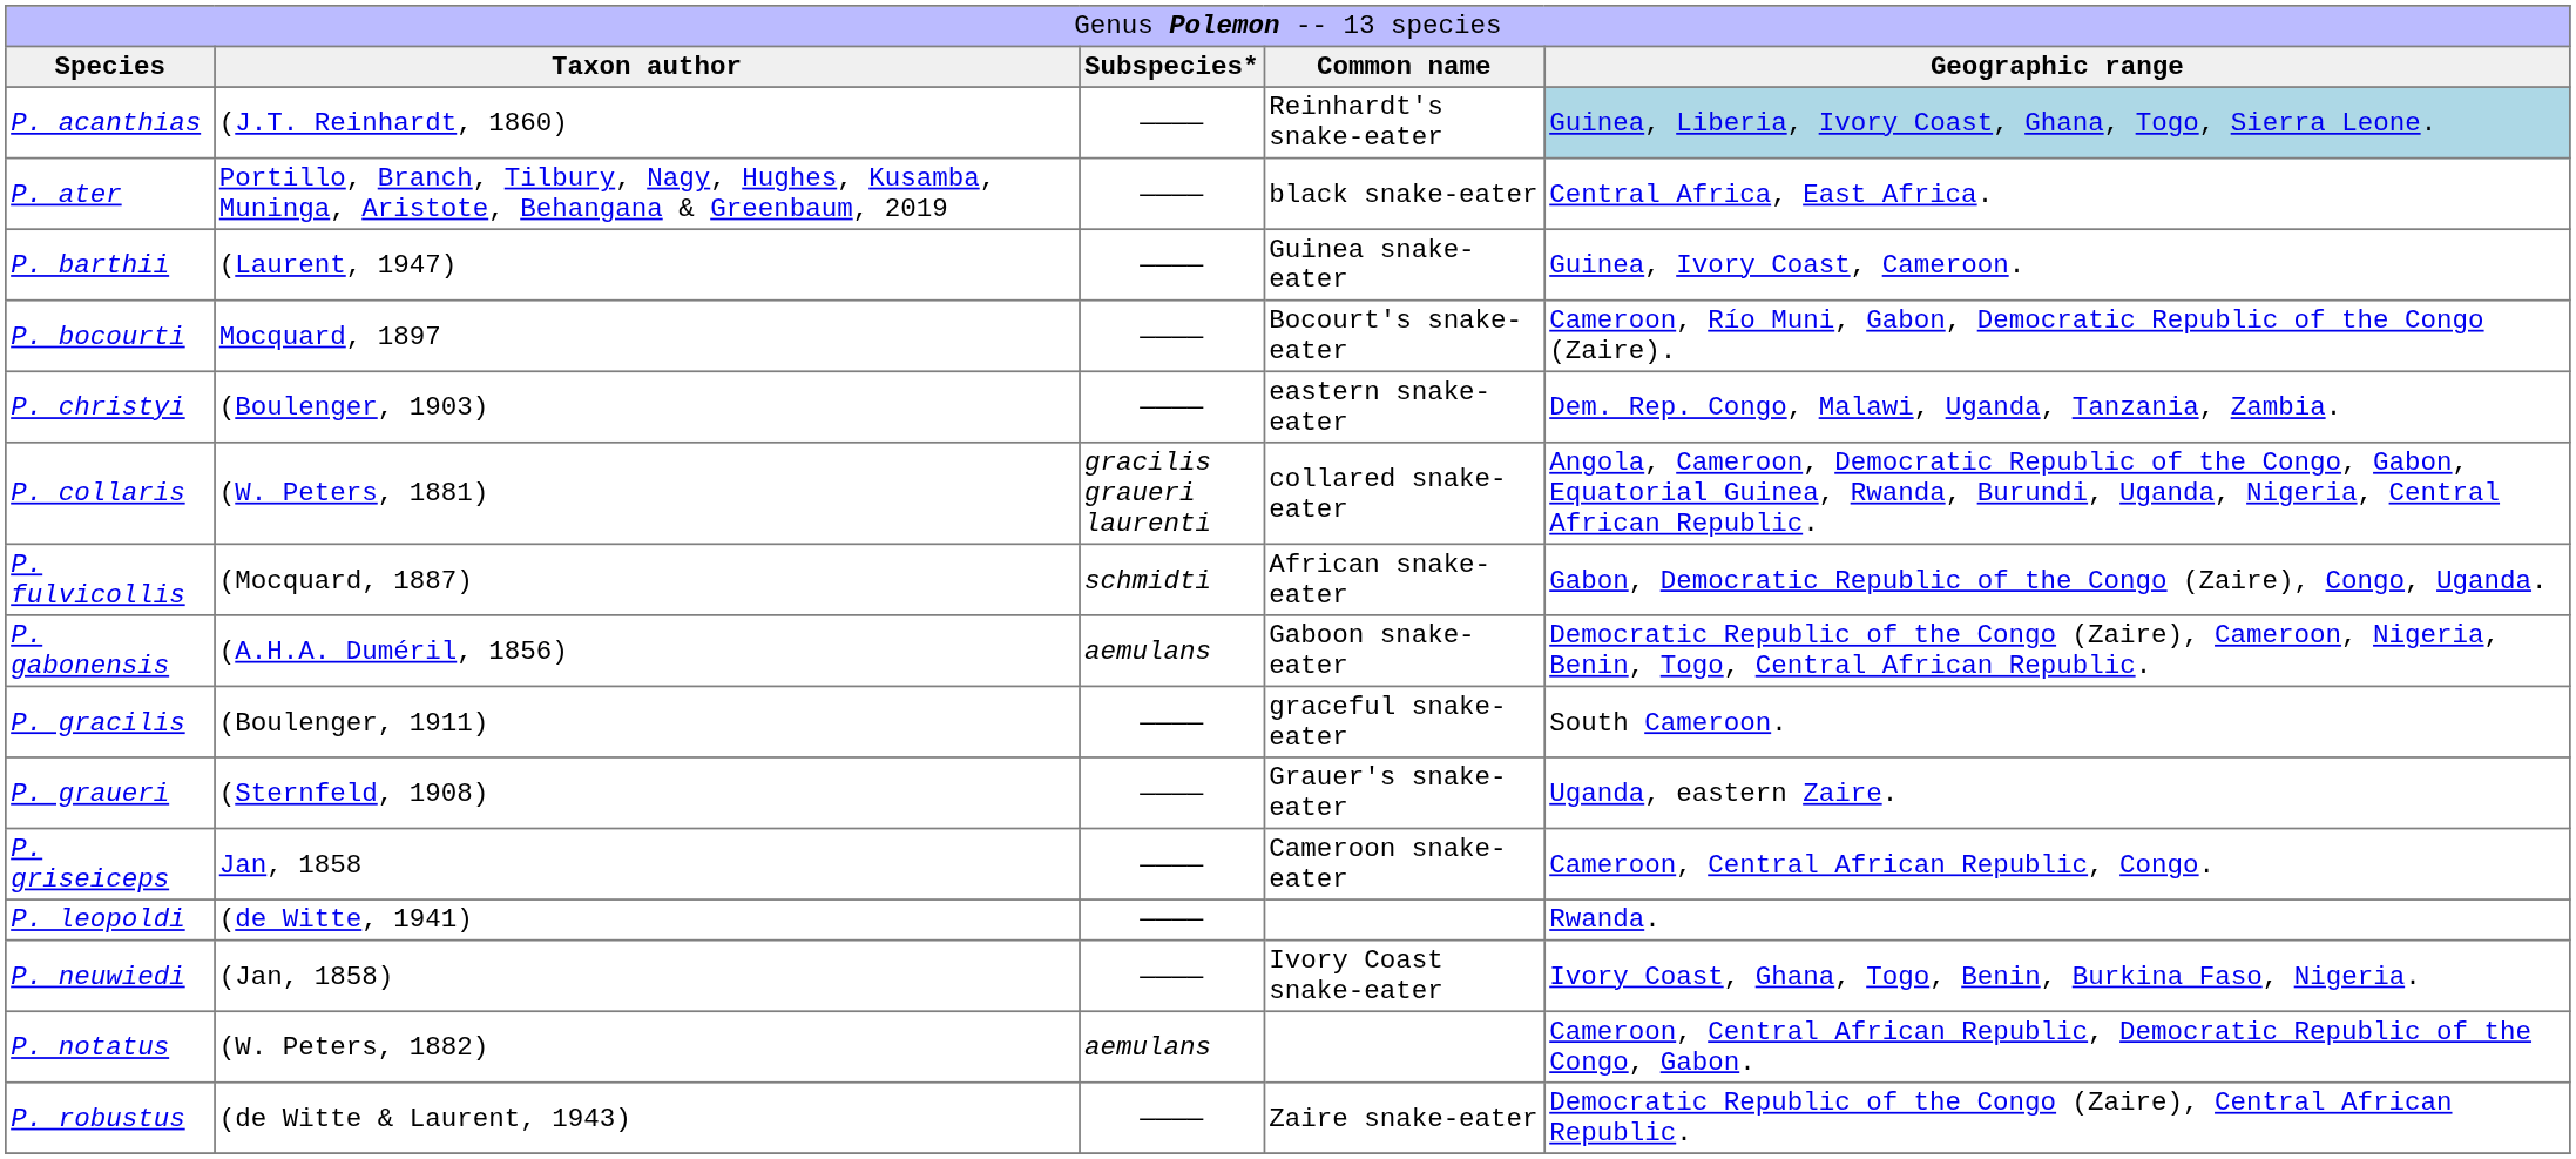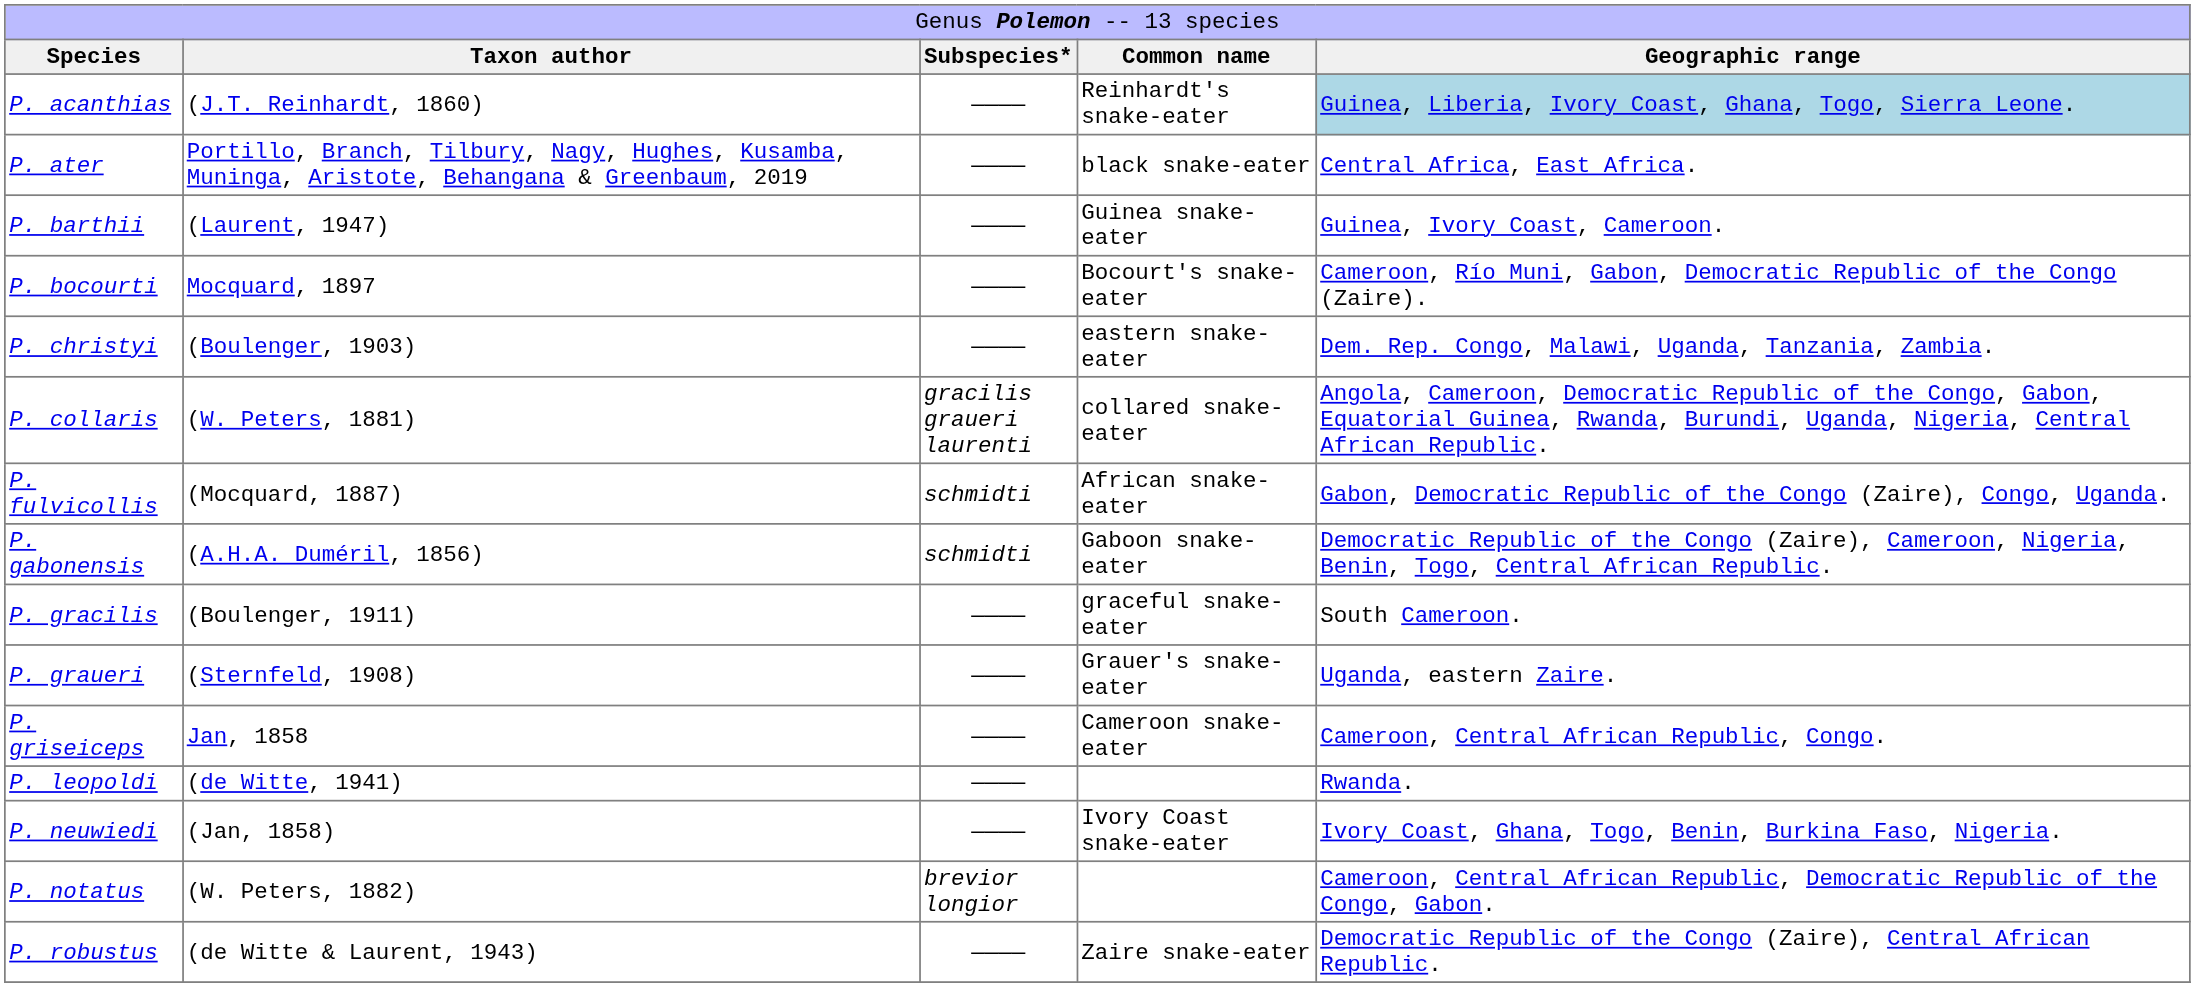 <table |cellspacing=0 cellpadding=2 border=1 style="width: 100%; border-collapse: collapse;">
 <tr>
 <td colspan="100%" align="center" bgcolor="#BBBBFF">Genus <strong><em>Polemon</em></strong> -- 13 species</td>
 </tr>
 <tr>
 <th bgcolor="#f0f0f0">Species</th>
 <th bgcolor="#f0f0f0">Taxon author</th>
 <th bgcolor="#f0f0f0">Subspecies*</th>
 <th bgcolor="#f0f0f0">Common name</th>
 <th bgcolor="#f0f0f0">Geographic range</th>
 </tr>
 <tr>
 <td><em><a href='#'>P. acanthias</a></em></td>
 <td>(<a href='#'>J.T. Reinhardt</a>, 1860)</td>
 <td align="center">————</td>
 <td>Reinhardt's snake-eater</td>
 <td style="background: lightblue; width:40%"><a href='#'>Guinea</a>, <a href='#'>Liberia</a>, <a href='#'>Ivory Coast</a>, <a href='#'>Ghana</a>, <a href='#'>Togo</a>, <a href='#'>Sierra Leone</a>.</td>
 </tr>
 <tr>
 <td><em><a href='#'>P. ater</a></em></td>
 <td><a href='#'>Portillo</a>, <a href='#'>Branch</a>, <a href='#'>Tilbury</a>, <a href='#'>Nagy</a>, <a href='#'>Hughes</a>, <a href='#'>Kusamba</a>, <a href='#'>Muninga</a>, <a href='#'>Aristote</a>, <a href='#'>Behangana</a> & <a href='#'>Greenbaum</a>, 2019</td>
 <td align="center">————</td>
 <td>black snake-eater</td>
 <td style="width:40%"><a href='#'>Central Africa</a>, <a href='#'>East Africa</a>.</td>
 </tr>
 <tr>
 <td><em><a href='#'>P. barthii</a></em></td>
 <td>(<a href='#'>Laurent</a>, 1947)</td>
 <td align="center">————</td>
 <td>Guinea snake-eater</td>
 <td><a href='#'>Guinea</a>, <a href='#'>Ivory Coast</a>, <a href='#'>Cameroon</a>.</td>
 </tr>
 <tr>
 <td><em><a href='#'>P. bocourti</a></em></td>
 <td><a href='#'>Mocquard</a>, 1897</td>
 <td align="center">————</td>
 <td>Bocourt's snake-eater</td>
 <td><a href='#'>Cameroon</a>, <a href='#'>Río Muni</a>, <a href='#'>Gabon</a>, <a href='#'>Democratic Republic of the Congo</a> (Zaire).</td>
 </tr>
 <tr>
 <td><em><a href='#'>P. christyi</a></em></td>
 <td>(<a href='#'>Boulenger</a>, 1903)</td>
 <td align="center">————</td>
 <td>eastern snake-eater</td>
 <td><a href='#'>Dem. Rep. Congo</a>, <a href='#'>Malawi</a>, <a href='#'>Uganda</a>, <a href='#'>Tanzania</a>, <a href='#'>Zambia</a>.</td>
 </tr>
 <tr>
 <td><em><a href='#'>P. collaris</a></em></td>
 <td>(<a href='#'>W. Peters</a>, 1881)</td>
 <td><em>gracilis</em> <br><em>graueri</em> <br><em>laurenti</em></td>
 <td>collared snake-eater</td>
 <td><a href='#'>Angola</a>, <a href='#'>Cameroon</a>, <a href='#'>Democratic Republic of the Congo</a>, <a href='#'>Gabon</a>, <a href='#'>Equatorial Guinea</a>, <a href='#'>Rwanda</a>, <a href='#'>Burundi</a>, <a href='#'>Uganda</a>, <a href='#'>Nigeria</a>, <a href='#'>Central African Republic</a>.</td>
 </tr>
 <tr>
 <td><em><a href='#'>P. fulvicollis</a></em></td>
 <td>(Mocquard, 1887)</td>
 <td><em>schmidti</em></td>
 <td>African snake-eater</td>
 <td><a href='#'>Gabon</a>, <a href='#'>Democratic Republic of the Congo</a> (Zaire), <a href='#'>Congo</a>, <a href='#'>Uganda</a>.</td>
 </tr>
 <tr>
 <td><em><a href='#'>P. gabonensis</a></em></td>
 <td>(<a href='#'>A.H.A. Duméril</a>, 1856)</td>
-<td><em>aemulans</em></td>
+<td><em>schmidti</em></td>
 <td>Gaboon snake-eater</td>
 <td><a href='#'>Democratic Republic of the Congo</a> (Zaire), <a href='#'>Cameroon</a>, <a href='#'>Nigeria</a>, <a href='#'>Benin</a>, <a href='#'>Togo</a>, <a href='#'>Central African Republic</a>.</td>
 </tr>
 <tr>
 <td><em><a href='#'>P. gracilis</a></em></td>
 <td>(Boulenger, 1911)</td>
 <td align="center">————</td>
 <td>graceful snake-eater</td>
 <td>South <a href='#'>Cameroon</a>.</td>
 </tr>
 <tr>
 <td><em><a href='#'>P. graueri</a></em></td>
 <td>(<a href='#'>Sternfeld</a>, 1908)</td>
 <td align="center">————</td>
 <td>Grauer's snake-eater</td>
 <td><a href='#'>Uganda</a>, eastern <a href='#'>Zaire</a>.</td>
 </tr>
 <tr>
 <td><em><a href='#'>P. griseiceps</a></em></td>
 <td><a href='#'>Jan</a>, 1858</td>
 <td align="center">————</td>
 <td>Cameroon snake-eater</td>
 <td><a href='#'>Cameroon</a>, <a href='#'>Central African Republic</a>, <a href='#'>Congo</a>.</td>
 </tr>
 <tr>
 <td><em><a href='#'>P. leopoldi</a></em></td>
 <td>(<a href='#'>de Witte</a>, 1941)</td>
 <td align="center">————</td>
 <td></td>
 <td><a href='#'>Rwanda</a>.</td>
 </tr>
 <tr>
 <td><em><a href='#'>P. neuwiedi</a></em></td>
 <td>(Jan, 1858)</td>
 <td align="center">————</td>
 <td>Ivory Coast snake-eater</td>
 <td><a href='#'>Ivory Coast</a>, <a href='#'>Ghana</a>, <a href='#'>Togo</a>, <a href='#'>Benin</a>, <a href='#'>Burkina Faso</a>, <a href='#'>Nigeria</a>.</td>
 </tr>
 <tr>
 <td><em><a href='#'>P. notatus</a></em></td>
 <td>(W. Peters, 1882)</td>
-<td><em>aemulans</em></td>
+<td><em>brevior</em> <br><em>longior</em></td>
 <td></td>
 <td><a href='#'>Cameroon</a>, <a href='#'>Central African Republic</a>, <a href='#'>Democratic Republic of the Congo</a>, <a href='#'>Gabon</a>.</td>
 </tr>
 <tr>
 <td><em><a href='#'>P. robustus</a></em></td>
 <td>(de Witte & Laurent, 1943)</td>
 <td align="center">————</td>
 <td>Zaire snake-eater</td>
 <td><a href='#'>Democratic Republic of the Congo</a> (Zaire), <a href='#'>Central African Republic</a>.</td>
 </tr>
 <tr>
 </tr>
 </table>
